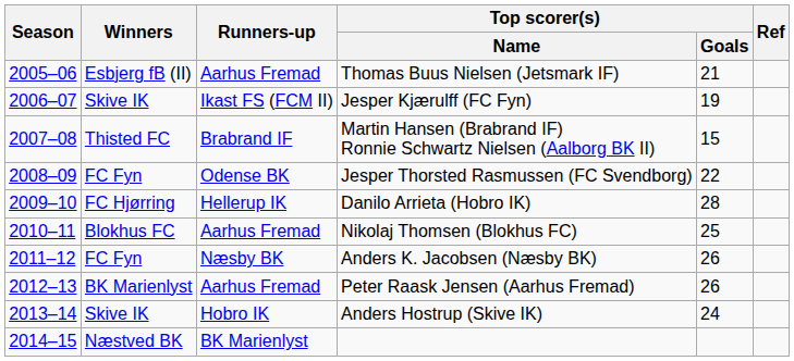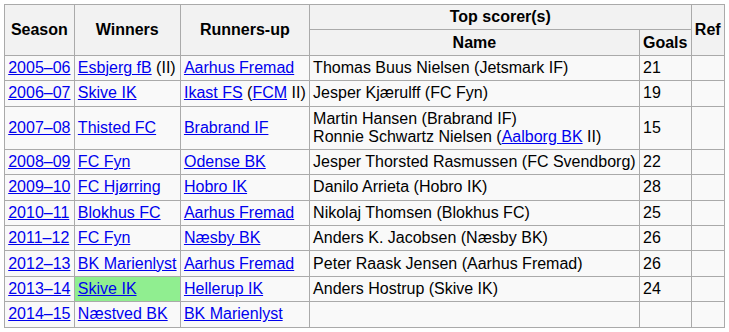 <table class="wikitable plainrowheaders">
 <tr>
 <th rowspan=2>Season</th>
 <th rowspan=2>Winners</th>
 <th rowspan=2>Runners-up</th>
 <th colspan=2>Top scorer(s)</th>
 <th rowspan=2>Ref</th>
 </tr>
 <tr>
 <th>Name</th>
 <th>Goals</th>
 </tr>
 <tr>
 <td><a href='#'>2005–06</a></td>
 <td><a href='#'>Esbjerg fB</a> (II)</td>
 <td><a href='#'>Aarhus Fremad</a></td>
 <td>Thomas Buus Nielsen (Jetsmark IF)</td>
 <td>21</td>
 <td></td>
 </tr>
 <tr>
 <td><a href='#'>2006–07</a></td>
 <td><a href='#'>Skive IK</a></td>
 <td><a href='#'>Ikast FS</a> (<a href='#'>FCM</a> II)</td>
 <td>Jesper Kjærulff (FC Fyn)</td>
 <td>19</td>
 <td></td>
 </tr>
 <tr>
 <td><a href='#'>2007–08</a></td>
 <td><a href='#'>Thisted FC</a></td>
 <td><a href='#'>Brabrand IF</a></td>
 <td>Martin Hansen (Brabrand IF)<br>Ronnie Schwartz Nielsen (<a href='#'>Aalborg BK</a> II)</td>
 <td>15</td>
 <td></td>
 </tr>
 <tr>
 <td><a href='#'>2008–09</a></td>
 <td><a href='#'>FC Fyn</a></td>
 <td><a href='#'>Odense BK</a></td>
 <td>Jesper Thorsted Rasmussen (FC Svendborg)</td>
 <td>22</td>
 <td></td>
 </tr>
 <tr>
 <td><a href='#'>2009–10</a></td>
 <td><a href='#'>FC Hjørring</a></td>
-<td><a href='#'>Hellerup IK</a></td>
+<td><a href='#'>Hobro IK</a></td>
 <td>Danilo Arrieta (Hobro IK)</td>
 <td>28</td>
 <td></td>
 </tr>
 <tr>
 <td><a href='#'>2010–11</a></td>
 <td><a href='#'>Blokhus FC</a></td>
 <td><a href='#'>Aarhus Fremad</a></td>
 <td>Nikolaj Thomsen (Blokhus FC)</td>
 <td>25</td>
 <td></td>
 </tr>
 <tr>
 <td><a href='#'>2011–12</a></td>
 <td><a href='#'>FC Fyn</a></td>
 <td><a href='#'>Næsby BK</a></td>
 <td>Anders K. Jacobsen (Næsby BK)</td>
 <td>26</td>
 <td></td>
 </tr>
 <tr>
 <td><a href='#'>2012–13</a></td>
 <td><a href='#'>BK Marienlyst</a></td>
 <td><a href='#'>Aarhus Fremad</a></td>
 <td>Peter Raask Jensen (Aarhus Fremad)</td>
 <td>26</td>
 <td></td>
 </tr>
 <tr>
 <td><a href='#'>2013–14</a></td>
-<td><a href='#'>Skive IK</a></td>
-<td><a href='#'>Hobro IK</a></td>
+<td style="background: lightgreen;"><a href='#'>Skive IK</a></td>
+<td><a href='#'>Hellerup IK</a></td>
 <td>Anders Hostrup (Skive IK)</td>
 <td>24</td>
 <td></td>
 </tr>
 <tr>
 <td><a href='#'>2014–15</a></td>
 <td><a href='#'>Næstved BK</a></td>
 <td><a href='#'>BK Marienlyst</a></td>
 <td></td>
 <td></td>
 <td></td>
 </tr>
 </table>
